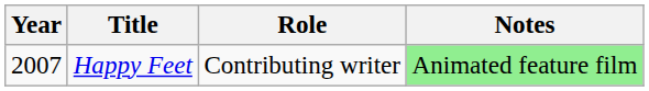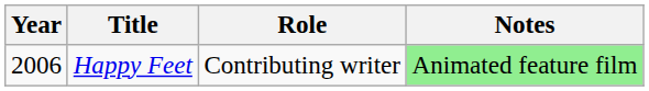 <table class="wikitable sortable">
 <tr>
 <th>Year</th>
 <th>Title</th>
 <th>Role</th>
 <th>Notes</th>
 </tr>
 <tr>
-<td>2007</td>
+<td>2006</td>
 <td><em><a href='#'>Happy Feet</a></em></td>
 <td>Contributing writer</td>
 <td style="background: lightgreen;">Animated feature film</td>
 </tr>
 </table>
